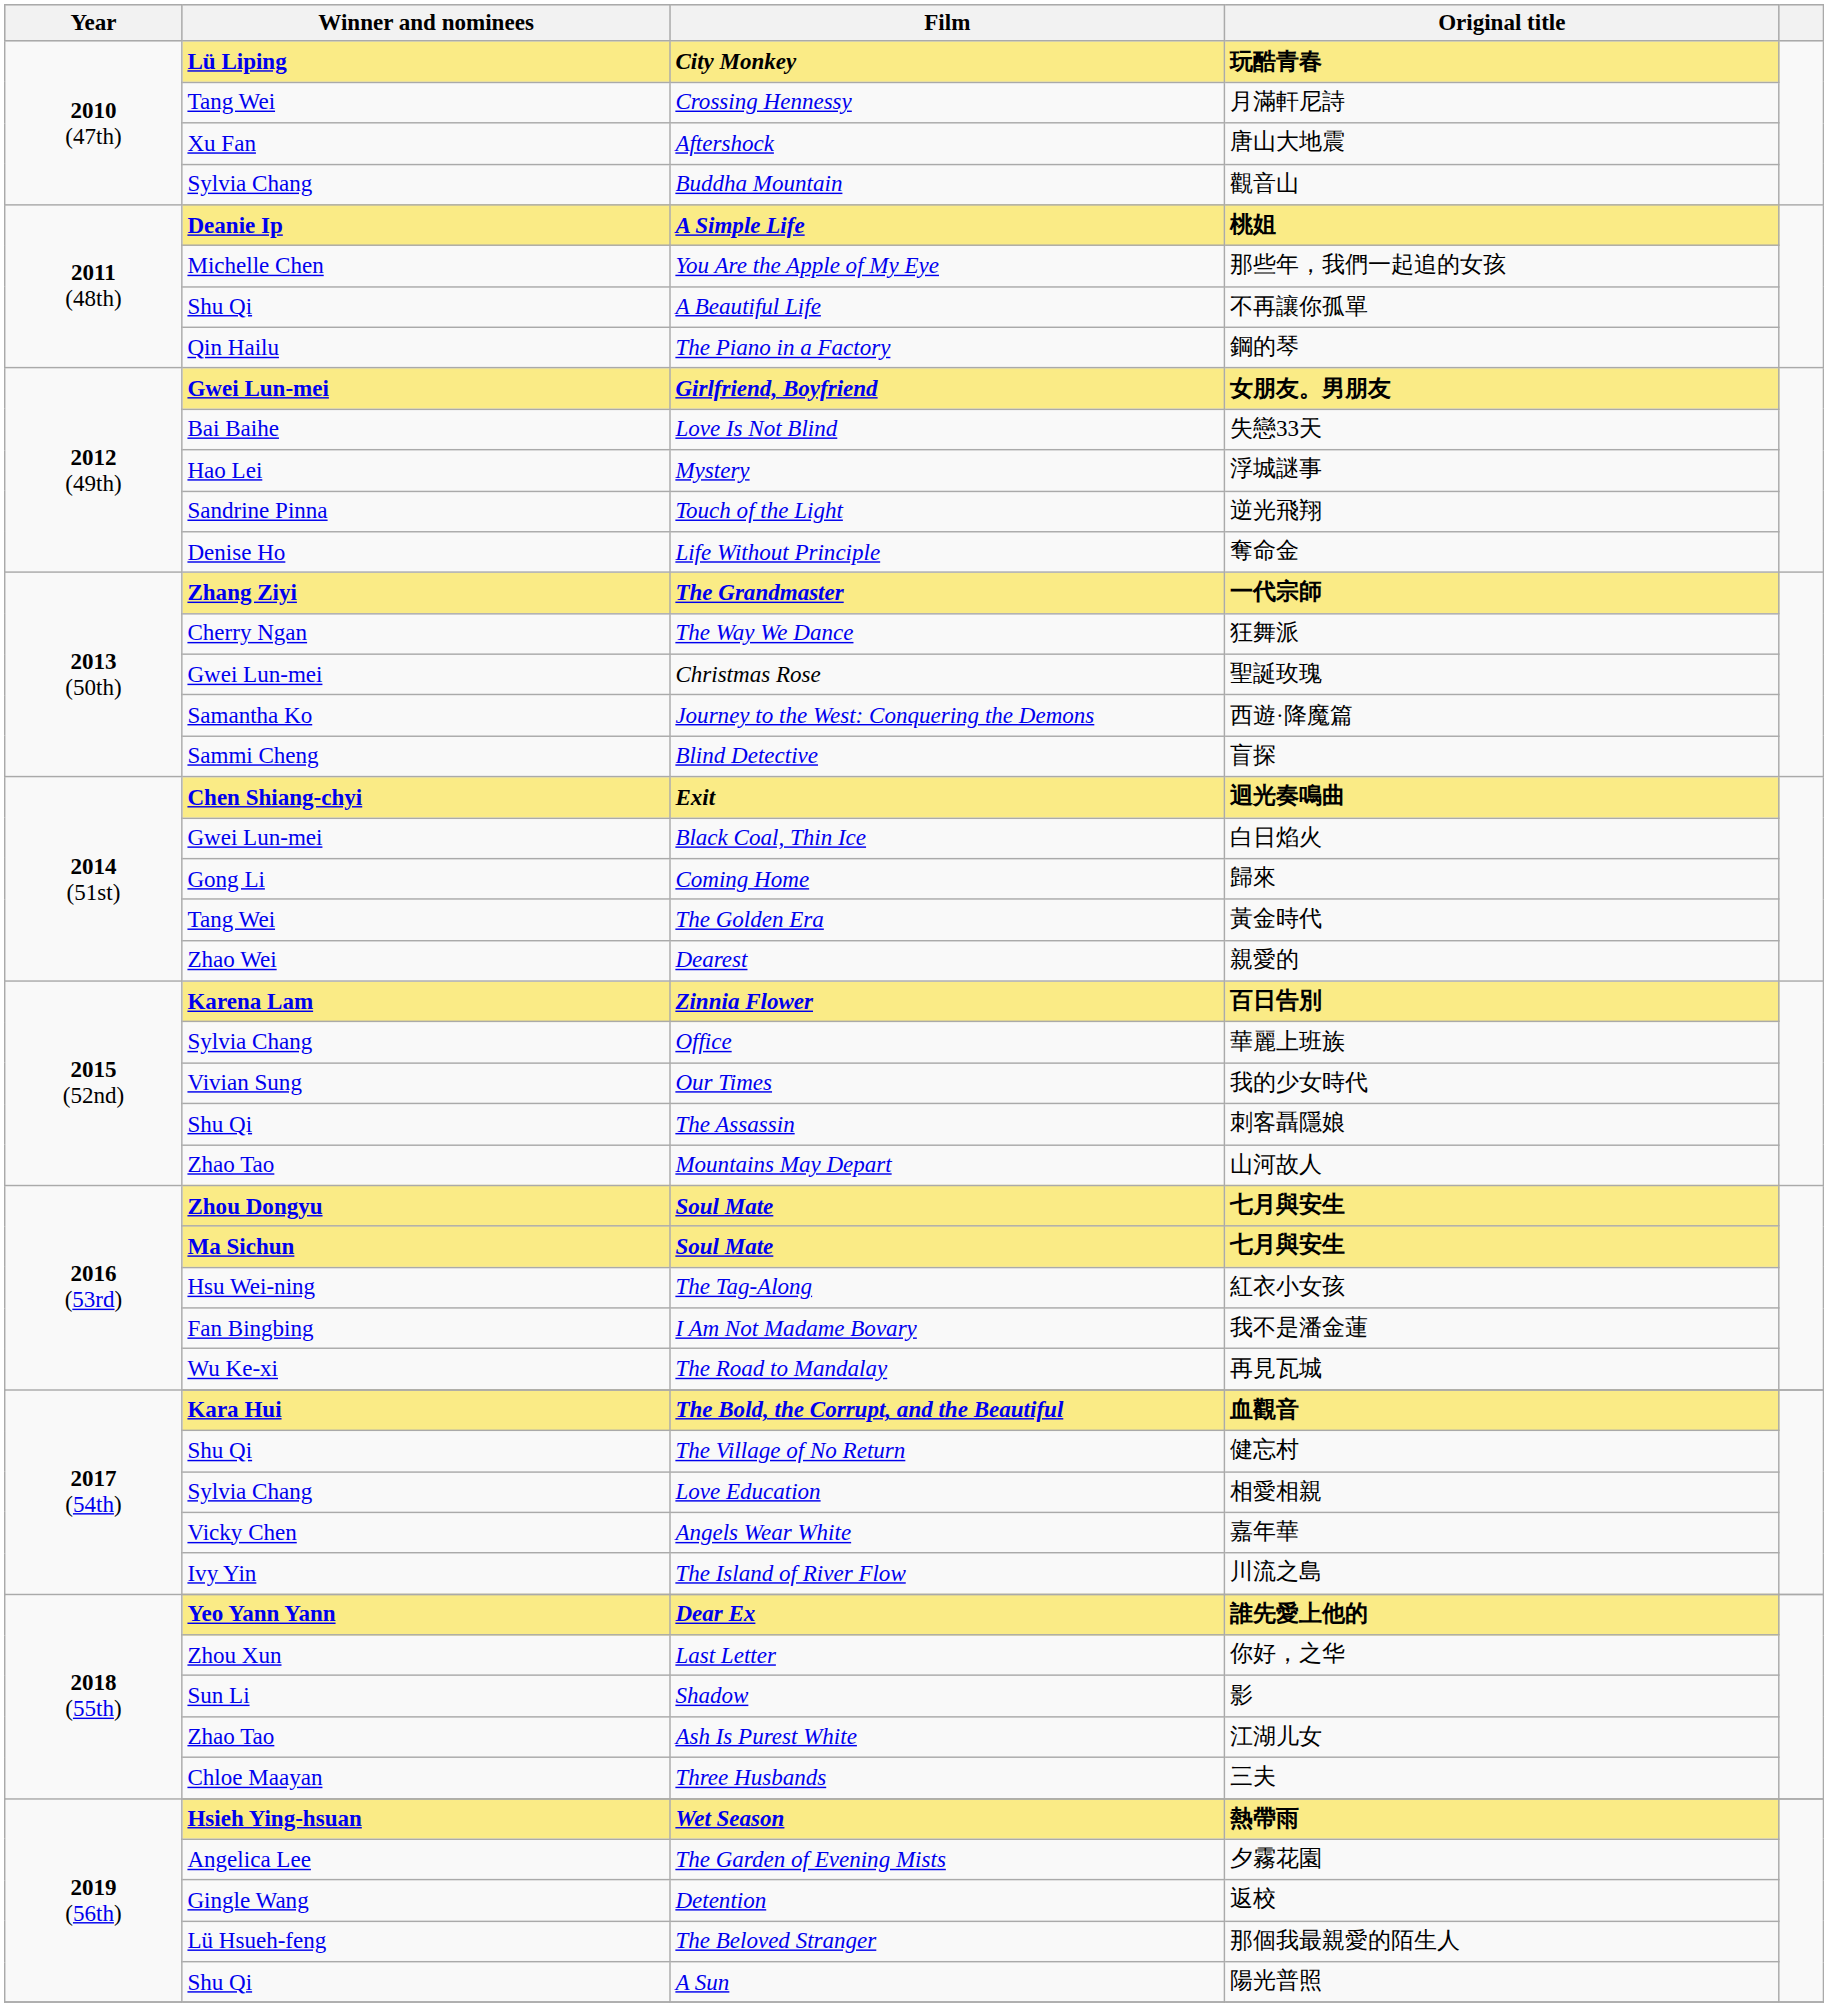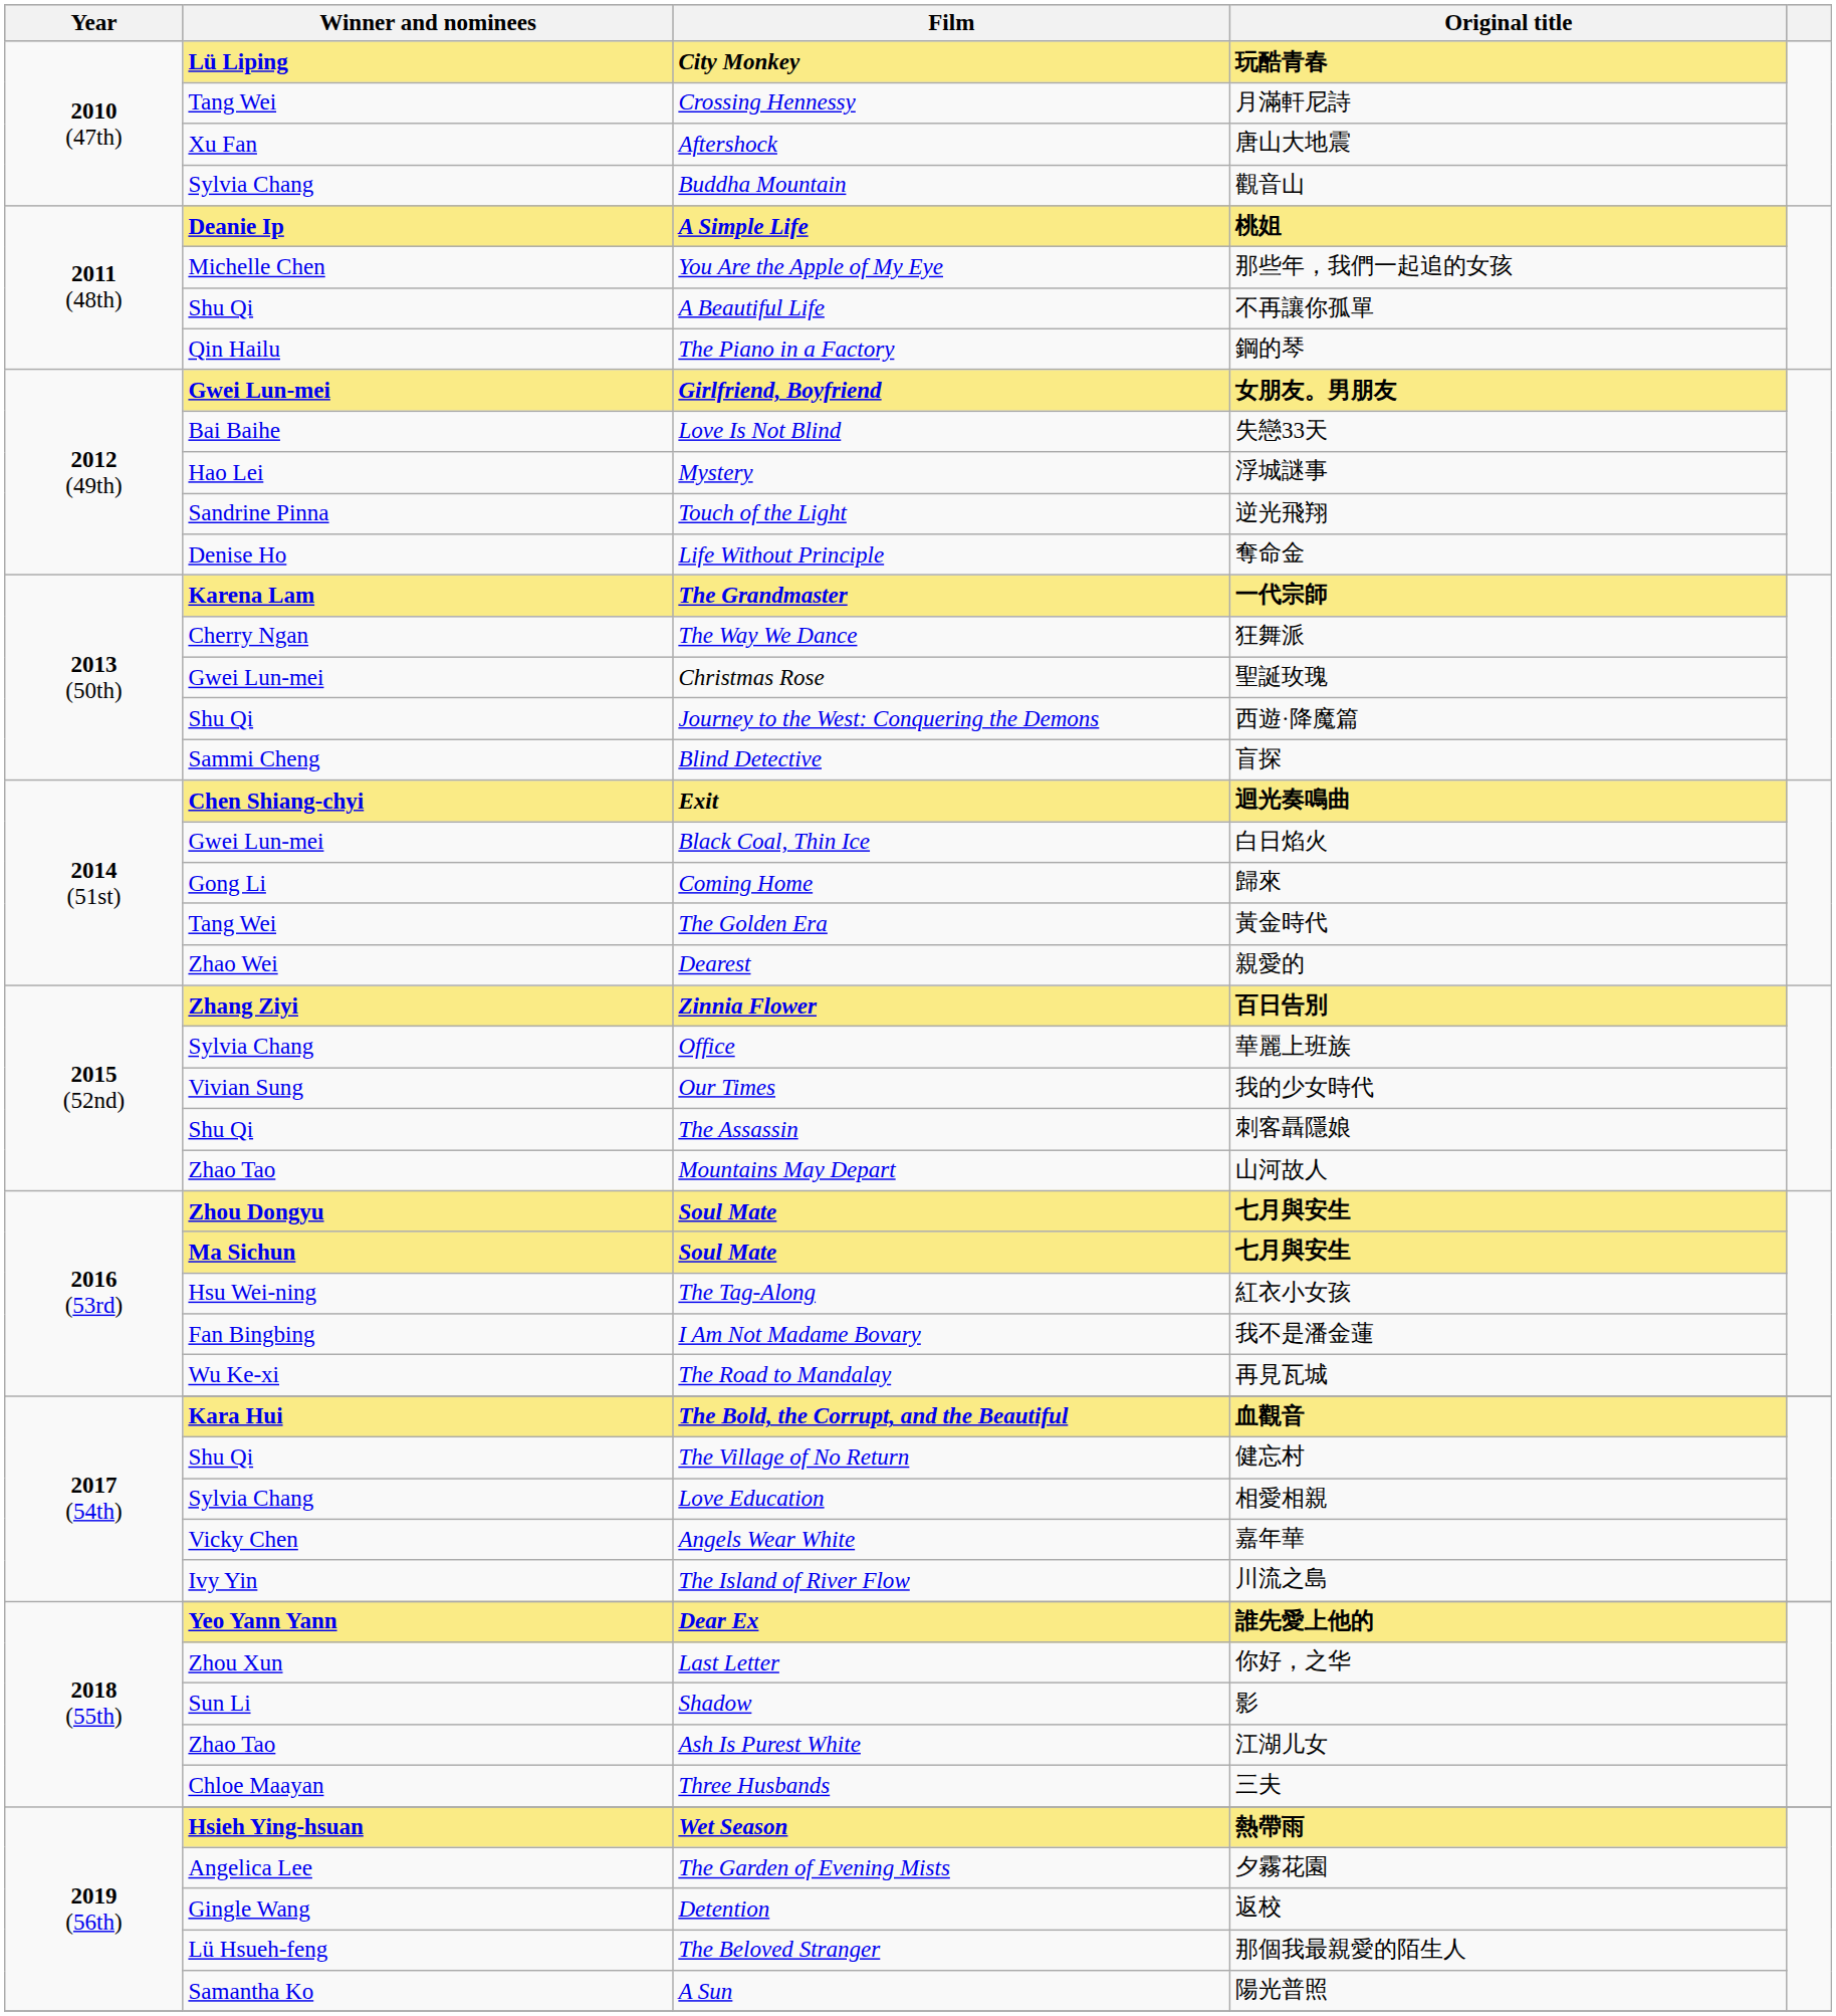 <table class="wikitable" style="width:100%">
 <tr style="background:#bebebe;">
 <th style="width:8%;">Year</th>
 <th style="width:22%;">Winner and nominees</th>
 <th style="width:25%;">Film</th>
 <th style="width:25%;">Original title</th>
 <th style="width:2%;"></th>
 </tr>
 <tr>
 <td rowspan="4" style="text-align:center"><strong>2010</strong><br>(47th)</td>
 <td style="background:#FAEB86"><strong><a href='#'>Lü Liping</a></strong></td>
 <td style="background:#FAEB86"><strong><em>City Monkey</em></strong></td>
 <td style="background:#FAEB86"><strong>玩酷青春</strong></td>
 <td rowspan=4></td>
 </tr>
 <tr>
 <td><a href='#'>Tang Wei</a></td>
 <td><em><a href='#'>Crossing Hennessy</a></em></td>
 <td>月滿軒尼詩</td>
 </tr>
 <tr>
 <td><a href='#'>Xu Fan</a></td>
 <td><em><a href='#'>Aftershock</a></em></td>
 <td>唐山大地震</td>
 </tr>
 <tr>
 <td><a href='#'>Sylvia Chang</a></td>
 <td><em><a href='#'>Buddha Mountain</a></em></td>
 <td>觀音山</td>
 </tr>
 <tr>
 <td rowspan="4" style="text-align:center"><strong>2011</strong><br>(48th)</td>
 <td style="background:#FAEB86"><strong><a href='#'>Deanie Ip</a></strong></td>
 <td style="background:#FAEB86"><strong><em><a href='#'>A Simple Life</a></em></strong></td>
 <td style="background:#FAEB86"><strong>桃姐</strong></td>
 <td rowspan=4></td>
 </tr>
 <tr>
 <td><a href='#'>Michelle Chen</a></td>
 <td><em><a href='#'>You Are the Apple of My Eye</a></em></td>
 <td>那些年，我們一起追的女孩</td>
 </tr>
 <tr>
 <td><a href='#'>Shu Qi</a></td>
 <td><em><a href='#'>A Beautiful Life</a></em></td>
 <td>不再讓你孤單</td>
 </tr>
 <tr>
 <td><a href='#'>Qin Hailu</a></td>
 <td><em><a href='#'>The Piano in a Factory</a></em></td>
 <td>鋼的琴</td>
 </tr>
 <tr>
 <td rowspan="5" style="text-align:center"><strong>2012</strong><br>(49th)</td>
 <td style="background:#FAEB86"><strong><a href='#'>Gwei Lun-mei</a></strong></td>
 <td style="background:#FAEB86"><strong><em><a href='#'>Girlfriend, Boyfriend</a></em></strong></td>
 <td style="background:#FAEB86"><strong>女朋友。男朋友</strong></td>
 <td rowspan=5></td>
 </tr>
 <tr>
 <td><a href='#'>Bai Baihe</a></td>
 <td><em><a href='#'>Love Is Not Blind</a></em></td>
 <td>失戀33天</td>
 </tr>
 <tr>
 <td><a href='#'>Hao Lei</a></td>
 <td><em><a href='#'>Mystery</a></em></td>
 <td>浮城謎事</td>
 </tr>
 <tr>
 <td><a href='#'>Sandrine Pinna</a></td>
 <td><em><a href='#'>Touch of the Light</a></em></td>
 <td>逆光飛翔</td>
 </tr>
 <tr>
 <td><a href='#'>Denise Ho</a></td>
 <td><em><a href='#'>Life Without Principle</a></em></td>
 <td>奪命金</td>
 </tr>
 <tr>
 <td rowspan="5" style="text-align:center"><strong>2013</strong><br>(50th)</td>
-<td style="background:#FAEB86"><strong><a href='#'>Zhang Ziyi</a></strong></td>
+<td style="background:#FAEB86"><strong><a href='#'>Karena Lam</a></strong></td>
 <td style="background:#FAEB86"><strong><em><a href='#'>The Grandmaster</a></em></strong></td>
 <td style="background:#FAEB86"><strong>一代宗師</strong></td>
 <td rowspan=5></td>
 </tr>
 <tr>
 <td><a href='#'>Cherry Ngan</a></td>
 <td><em><a href='#'>The Way We Dance</a></em></td>
 <td>狂舞派</td>
 </tr>
 <tr>
 <td><a href='#'>Gwei Lun-mei</a></td>
 <td><em>Christmas Rose</em></td>
 <td>聖誕玫瑰</td>
 </tr>
 <tr>
-<td><a href='#'>Samantha Ko</a></td>
+<td><a href='#'>Shu Qi</a></td>
 <td><em><a href='#'>Journey to the West: Conquering the Demons</a></em></td>
 <td>西遊·降魔篇</td>
 </tr>
 <tr>
 <td><a href='#'>Sammi Cheng</a></td>
 <td><em><a href='#'>Blind Detective</a></em></td>
 <td>盲探</td>
 </tr>
 <tr>
 <td rowspan="5" style="text-align:center"><strong>2014</strong><br>(51st)</td>
 <td style="background:#FAEB86"><strong><a href='#'>Chen Shiang-chyi</a></strong></td>
 <td style="background:#FAEB86"><strong><em>Exit</em></strong></td>
 <td style="background:#FAEB86"><strong>迴光奏鳴曲</strong></td>
 <td rowspan=5></td>
 </tr>
 <tr>
 <td><a href='#'>Gwei Lun-mei</a></td>
 <td><em><a href='#'>Black Coal, Thin Ice</a></em></td>
 <td>白日焰火</td>
 </tr>
 <tr>
 <td><a href='#'>Gong Li</a></td>
 <td><em><a href='#'>Coming Home</a></em></td>
 <td>歸來</td>
 </tr>
 <tr>
 <td><a href='#'>Tang Wei</a></td>
 <td><em><a href='#'>The Golden Era</a></em></td>
 <td>黃金時代</td>
 </tr>
 <tr>
 <td><a href='#'>Zhao Wei</a></td>
 <td><em><a href='#'>Dearest</a></em></td>
 <td>親愛的</td>
 </tr>
 <tr>
 <td rowspan="5" style="text-align:center"><strong>2015</strong><br>(52nd)</td>
-<td style="background:#FAEB86"><strong><a href='#'>Karena Lam</a></strong></td>
+<td style="background:#FAEB86"><strong><a href='#'>Zhang Ziyi</a></strong></td>
 <td style="background:#FAEB86"><strong><em><a href='#'>Zinnia Flower</a></em></strong></td>
 <td style="background:#FAEB86"><strong>百日告別</strong></td>
 <td rowspan=5></td>
 </tr>
 <tr>
 <td><a href='#'>Sylvia Chang</a></td>
 <td><em><a href='#'>Office</a></em></td>
 <td>華麗上班族</td>
 </tr>
 <tr>
 <td><a href='#'>Vivian Sung</a></td>
 <td><em><a href='#'>Our Times</a></em></td>
 <td>我的少女時代</td>
 </tr>
 <tr>
 <td><a href='#'>Shu Qi</a></td>
 <td><em><a href='#'>The Assassin</a></em></td>
 <td>刺客聶隱娘</td>
 </tr>
 <tr>
 <td><a href='#'>Zhao Tao</a></td>
 <td><em><a href='#'>Mountains May Depart</a></em></td>
 <td>山河故人</td>
 </tr>
 <tr>
 <td rowspan="5" style="text-align:center"><strong>2016</strong><br>(<a href='#'>53rd</a>)</td>
 <td style="background:#FAEB86"><strong><a href='#'>Zhou Dongyu</a></strong></td>
 <td style="background:#FAEB86"><strong><em><a href='#'>Soul Mate</a></em></strong></td>
 <td style="background:#FAEB86"><strong>七月與安生</strong></td>
 <td rowspan=5></td>
 </tr>
 <tr style="background:#FAEB86">
 <td><strong><a href='#'>Ma Sichun</a></strong></td>
 <td><strong><em><a href='#'>Soul Mate</a></em></strong></td>
 <td><strong>七月與安生</strong></td>
 </tr>
 <tr>
 <td><a href='#'>Hsu Wei-ning</a></td>
 <td><em><a href='#'>The Tag-Along</a></em></td>
 <td>紅衣小女孩</td>
 </tr>
 <tr>
 <td><a href='#'>Fan Bingbing</a></td>
 <td><em><a href='#'>I Am Not Madame Bovary</a></em></td>
 <td>我不是潘金蓮</td>
 </tr>
 <tr>
 <td><a href='#'>Wu Ke-xi</a></td>
 <td><em><a href='#'>The Road to Mandalay</a></em></td>
 <td>再見瓦城</td>
 </tr>
 <tr>
 <td rowspan="6" style="text-align:center"><strong>2017</strong><br>(<a href='#'>54th</a>)</td>
 </tr>
 <tr>
 <td style="background:#FAEB86"><strong><a href='#'>Kara Hui</a></strong></td>
 <td style="background:#FAEB86"><strong><em><a href='#'>The Bold, the Corrupt, and the Beautiful</a></em></strong></td>
 <td style="background:#FAEB86"><strong>血觀音</strong></td>
 <td rowspan=5></td>
 </tr>
 <tr>
 <td><a href='#'>Shu Qi</a></td>
 <td><em><a href='#'>The Village of No Return</a></em></td>
 <td>健忘村</td>
 </tr>
 <tr>
 <td><a href='#'>Sylvia Chang</a></td>
 <td><em><a href='#'>Love Education</a></em></td>
 <td>相愛相親</td>
 </tr>
 <tr>
 <td><a href='#'>Vicky Chen</a></td>
 <td><em><a href='#'>Angels Wear White</a></em></td>
 <td>嘉年華</td>
 </tr>
 <tr>
 <td><a href='#'>Ivy Yin</a></td>
 <td><em><a href='#'>The Island of River Flow</a></em></td>
 <td>川流之島</td>
 </tr>
 <tr>
 <td rowspan="6" style="text-align:center"><strong>2018</strong><br>(<a href='#'>55th</a>)</td>
 </tr>
 <tr>
 <td style="background:#FAEB86"><strong><a href='#'>Yeo Yann Yann</a></strong></td>
 <td style="background:#FAEB86"><strong><em><a href='#'>Dear Ex</a></em></strong></td>
 <td style="background:#FAEB86"><strong>誰先愛上他的</strong></td>
 <td rowspan=5></td>
 </tr>
 <tr>
 <td><a href='#'>Zhou Xun</a></td>
 <td><em><a href='#'>Last Letter</a></em></td>
 <td>你好，之华</td>
 </tr>
 <tr>
 <td><a href='#'>Sun Li</a></td>
 <td><em><a href='#'>Shadow</a></em></td>
 <td>影</td>
 </tr>
 <tr>
 <td><a href='#'>Zhao Tao</a></td>
 <td><em><a href='#'>Ash Is Purest White</a></em></td>
 <td>江湖儿女</td>
 </tr>
 <tr>
 <td><a href='#'>Chloe Maayan</a></td>
 <td><em><a href='#'>Three Husbands</a></em></td>
 <td>三夫</td>
 </tr>
 <tr>
 <td rowspan="6" style="text-align:center"><strong>2019</strong><br>(<a href='#'>56th</a>)</td>
 </tr>
 <tr>
 <td style="background:#FAEB86"><strong><a href='#'>Hsieh Ying-hsuan</a></strong></td>
 <td style="background:#FAEB86"><strong><em><a href='#'>Wet Season</a></em></strong></td>
 <td style="background:#FAEB86"><strong> 熱帶雨</strong></td>
 <td rowspan=5></td>
 </tr>
 <tr>
 <td><a href='#'>Angelica Lee</a></td>
 <td><em><a href='#'>The Garden of Evening Mists</a></em></td>
 <td>夕霧花園</td>
 </tr>
 <tr>
 <td><a href='#'>Gingle Wang</a></td>
 <td><em><a href='#'>Detention</a></em></td>
 <td>返校</td>
 </tr>
 <tr>
 <td><a href='#'>Lü Hsueh-feng</a></td>
 <td><em><a href='#'>The Beloved Stranger</a></em></td>
 <td>那個我最親愛的陌生人</td>
 </tr>
 <tr>
-<td><a href='#'>Shu Qi</a></td>
+<td><a href='#'>Samantha Ko</a></td>
 <td><em><a href='#'>A Sun</a></em></td>
 <td>陽光普照</td>
 </tr>
 <tr>
 </tr>
 </table>
